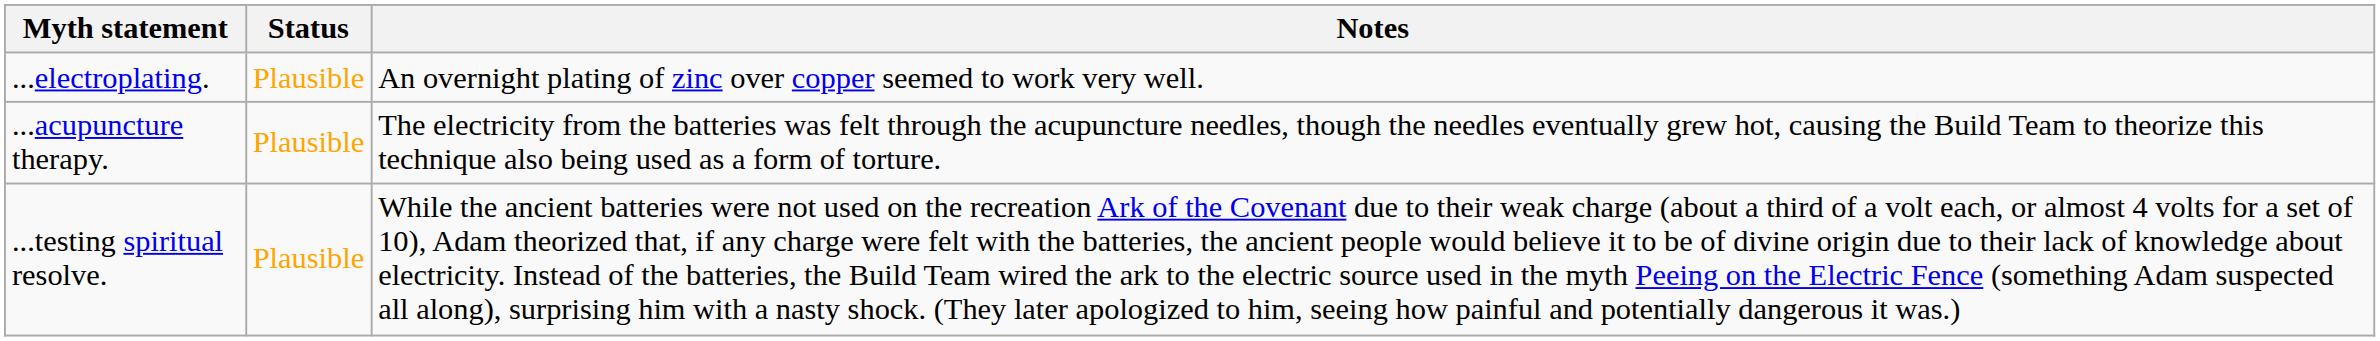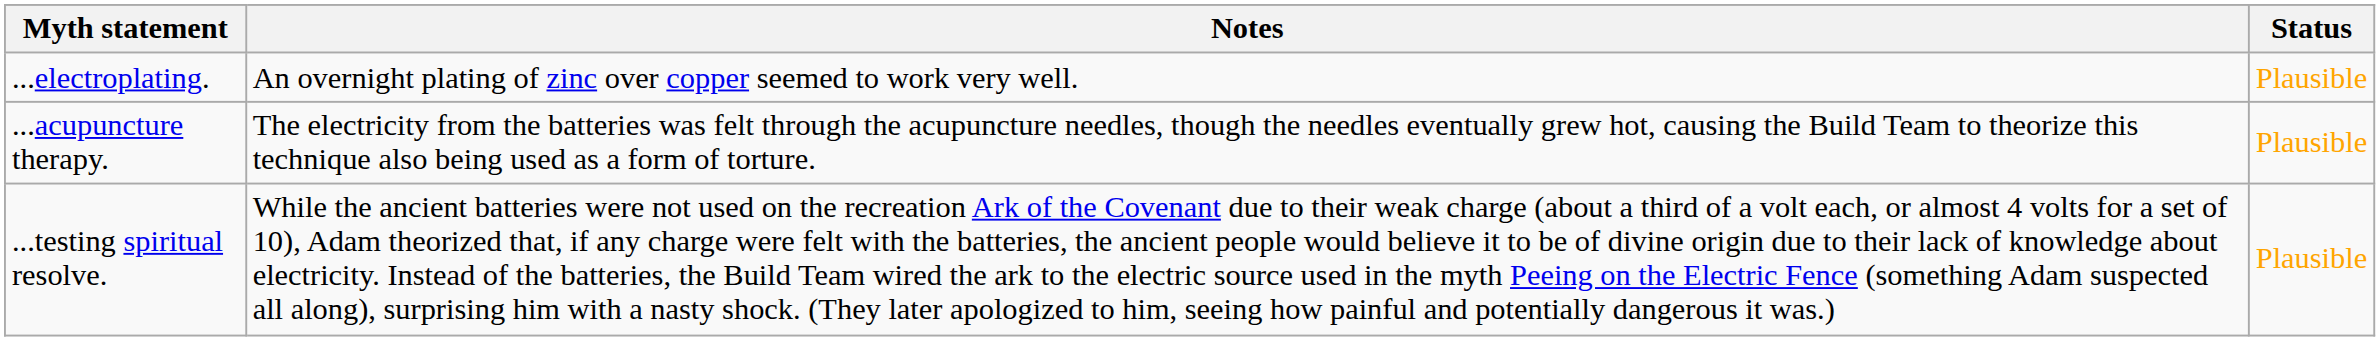 <table class="wikitable plainrowheaders">
 <tr>
 <th>Myth statement</th>
+<th>Notes</th>
 <th>Status</th>
-<th>Notes</th>
 </tr>
 <tr>
 <td>...<a href='#'>electroplating</a>.</td>
+<td>An overnight plating of <a href='#'>zinc</a> over <a href='#'>copper</a> seemed to work very well.</td>
 <td style="color:orange">Plausible</td>
-<td>An overnight plating of <a href='#'>zinc</a> over <a href='#'>copper</a> seemed to work very well.</td>
 </tr>
 <tr>
 <td>...<a href='#'>acupuncture</a> therapy.</td>
+<td>The electricity from the batteries was felt through the acupuncture needles, though the needles eventually grew hot, causing the Build Team to theorize this technique also being used as a form of torture.</td>
 <td style="color:orange">Plausible</td>
-<td>The electricity from the batteries was felt through the acupuncture needles, though the needles eventually grew hot, causing the Build Team to theorize this technique also being used as a form of torture.</td>
 </tr>
 <tr>
 <td>...testing <a href='#'>spiritual</a> resolve.</td>
+<td>While the ancient batteries were not used on the recreation <a href='#'>Ark of the Covenant</a> due to their weak charge (about a third of a volt each, or almost 4 volts for a set of 10), Adam theorized that, if any charge were felt with the batteries, the ancient people would believe it to be of divine origin due to their lack of knowledge about electricity. Instead of the batteries, the Build Team wired the ark to the electric source used in the myth <a href='#'>Peeing on the Electric Fence</a> (something Adam suspected all along), surprising him with a nasty shock. (They later apologized to him, seeing how painful and potentially dangerous it was.)</td>
 <td style="color:orange">Plausible</td>
-<td>While the ancient batteries were not used on the recreation <a href='#'>Ark of the Covenant</a> due to their weak charge (about a third of a volt each, or almost 4 volts for a set of 10), Adam theorized that, if any charge were felt with the batteries, the ancient people would believe it to be of divine origin due to their lack of knowledge about electricity. Instead of the batteries, the Build Team wired the ark to the electric source used in the myth <a href='#'>Peeing on the Electric Fence</a> (something Adam suspected all along), surprising him with a nasty shock. (They later apologized to him, seeing how painful and potentially dangerous it was.)</td>
 </tr>
 </table>
